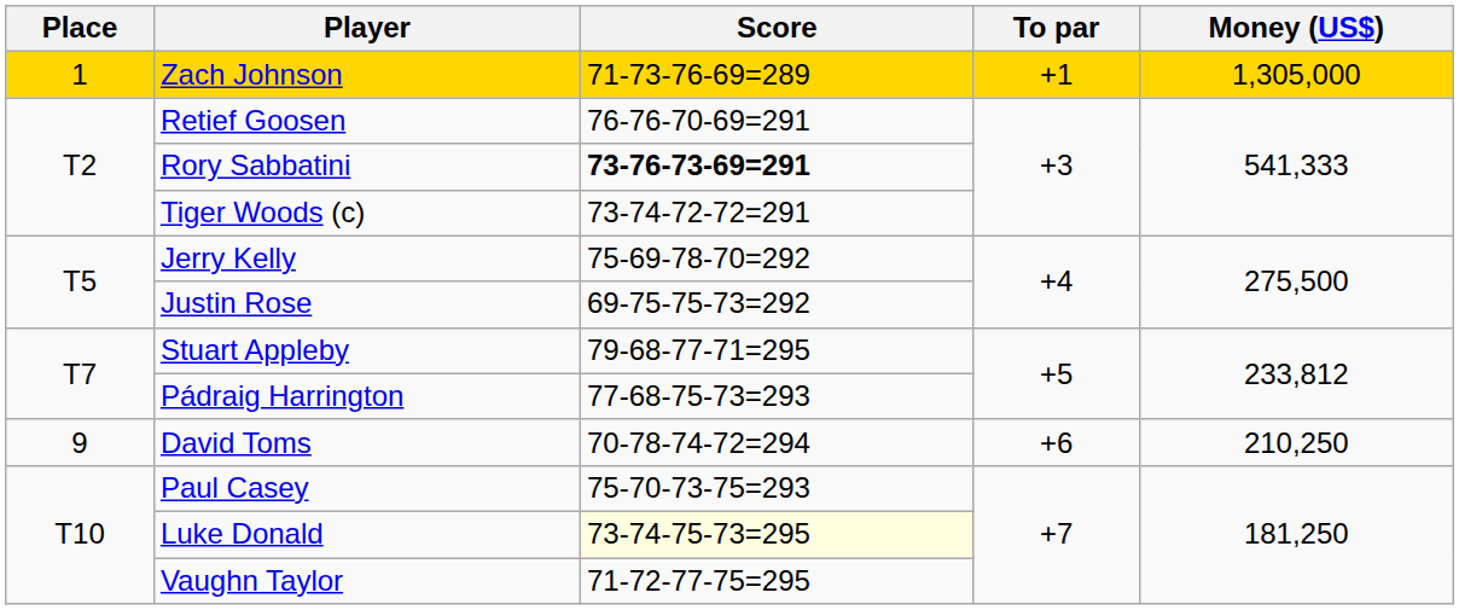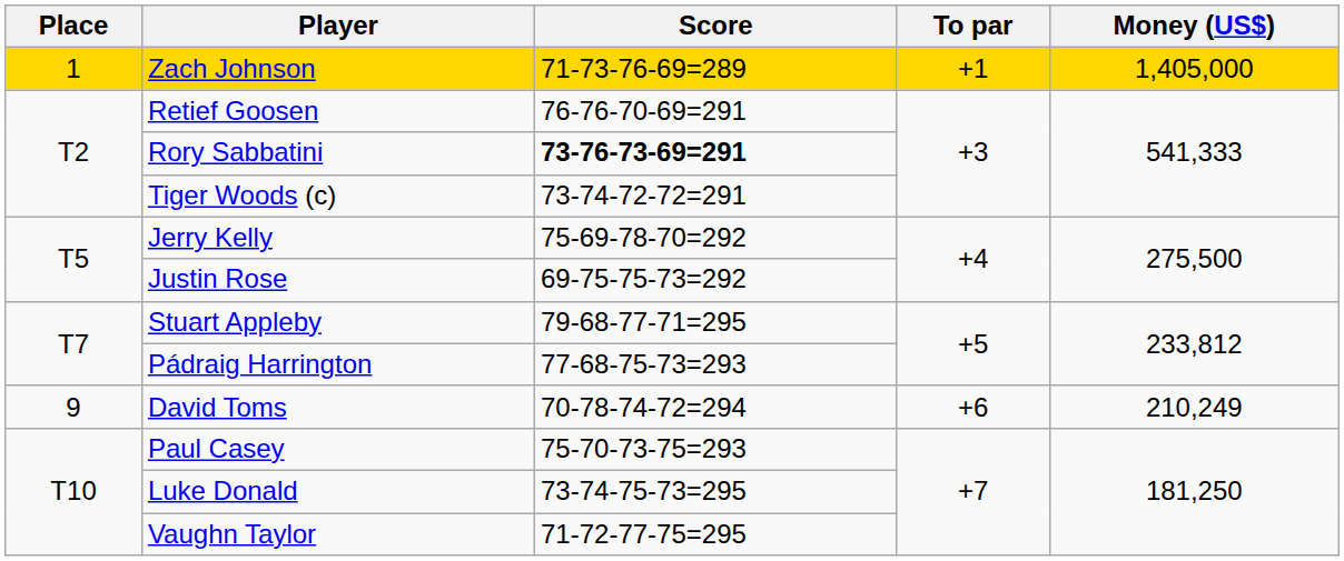 <table class="wikitable" style="width:50em;margin-bottom:0;">
 <tr>
 <th>Place</th>
 <th>Player</th>
 <th>Score</th>
 <th>To par</th>
 <th>Money (<a href='#'>US$</a>)</th>
 </tr>
 <tr style="background:gold">
 <td align=center>1</td>
 <td> <a href='#'>Zach Johnson</a></td>
 <td>71-73-76-69=289</td>
 <td align=center>+1</td>
-<td align=center>1,305,000</td>
+<td align=center>1,405,000</td>
 </tr>
 <tr>
 <td rowspan=3 align=center>T2</td>
 <td> <a href='#'>Retief Goosen</a></td>
 <td>76-76-70-69=291</td>
 <td rowspan=3 align=center>+3</td>
 <td rowspan=3 align=center>541,333</td>
 </tr>
 <tr>
 <td> <a href='#'>Rory Sabbatini</a></td>
 <td><strong>73-76-73-69=291</strong></td>
 </tr>
 <tr>
 <td> <a href='#'>Tiger Woods</a> (c)</td>
 <td>73-74-72-72=291</td>
 </tr>
 <tr>
 <td rowspan=2 align=center>T5</td>
 <td> <a href='#'>Jerry Kelly</a></td>
 <td>75-69-78-70=292</td>
 <td rowspan=2 align=center>+4</td>
 <td rowspan=2 align=center>275,500</td>
 </tr>
 <tr>
 <td> <a href='#'>Justin Rose</a></td>
 <td>69-75-75-73=292</td>
 </tr>
 <tr>
 <td rowspan=2 align=center>T7</td>
 <td> <a href='#'>Stuart Appleby</a></td>
 <td>79-68-77-71=295</td>
 <td rowspan=2 align=center>+5</td>
 <td rowspan=2 align=center>233,812</td>
 </tr>
 <tr>
 <td> <a href='#'>Pádraig Harrington</a></td>
 <td>77-68-75-73=293</td>
 </tr>
 <tr>
 <td align=center>9</td>
 <td> <a href='#'>David Toms</a></td>
 <td>70-78-74-72=294</td>
 <td align=center>+6</td>
-<td align=center>210,250</td>
+<td align=center>210,249</td>
 </tr>
 <tr>
 <td rowspan=3 align=center>T10</td>
 <td> <a href='#'>Paul Casey</a></td>
 <td>75-70-73-75=293</td>
 <td rowspan=3 align=center>+7</td>
 <td rowspan=3 align=center>181,250</td>
 </tr>
 <tr>
 <td> <a href='#'>Luke Donald</a></td>
-<td style="background: lightyellow;">73-74-75-73=295</td>
+<td>73-74-75-73=295</td>
 </tr>
 <tr>
 <td> <a href='#'>Vaughn Taylor</a></td>
 <td>71-72-77-75=295</td>
 </tr>
 </table>
